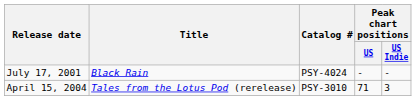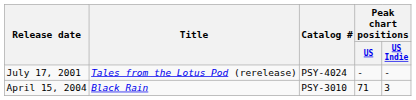 <table class="wikitable">
 <tr>
 <th rowspan="2">Release date</th>
 <th rowspan="2">Title</th>
 <th rowspan="2">Catalog #</th>
 <th colspan="2">Peak chart positions</th>
 </tr>
 <tr style="font-size:smaller;">
 <th style="width:30px;"><a href='#'>US</a></th>
 <th style="width:30px;"><a href='#'>US Indie</a></th>
 </tr>
 <tr>
 <td>July 17, 2001</td>
-<td><em><a href='#'>Black Rain</a></em></td>
+<td><em><a href='#'>Tales from the Lotus Pod</a></em> (rerelease)</td>
 <td>PSY-4024</td>
 <td>-</td>
 <td>-</td>
 </tr>
 <tr>
 <td>April 15, 2004</td>
-<td><em><a href='#'>Tales from the Lotus Pod</a></em> (rerelease)</td>
+<td><em><a href='#'>Black Rain</a></em></td>
 <td>PSY-3010</td>
 <td>71</td>
 <td>3</td>
 </tr>
 </table>
